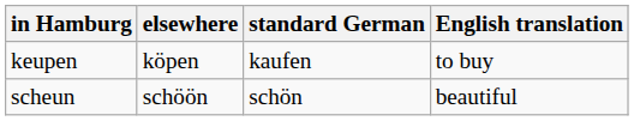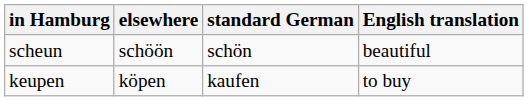 <table class="wikitable">
 <tr>
 <th>in Hamburg</th>
 <th>elsewhere</th>
 <th>standard German</th>
 <th>English translation</th>
 </tr>
 <tr>
+<td>scheun </td>
+<td>schöön </td>
+<td>schön </td>
+<td>beautiful</td>
+</tr>
+<tr>
 <td>keupen </td>
 <td>köpen </td>
 <td>kaufen </td>
 <td>to buy</td>
 </tr>
-<tr>
-<td>scheun </td>
-<td>schöön </td>
-<td>schön </td>
-<td>beautiful</td>
-</tr>
 </table>
